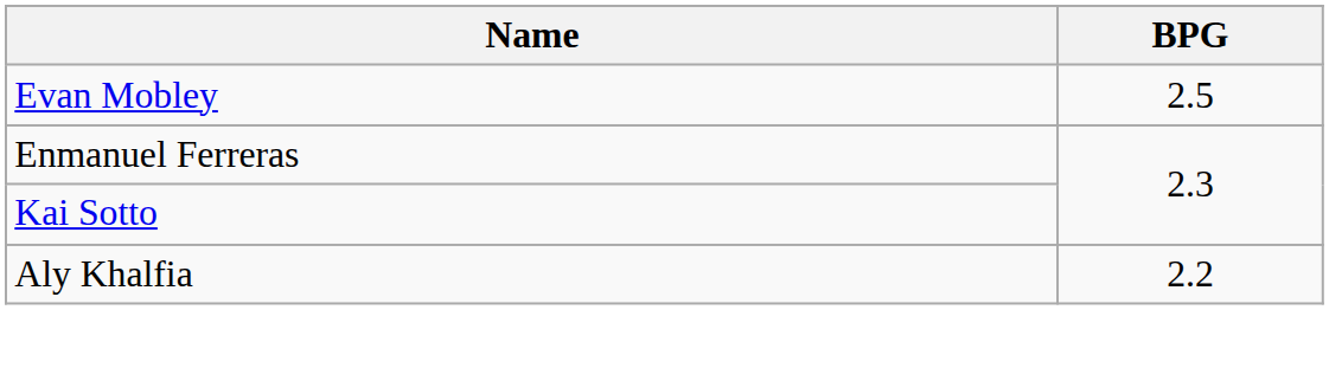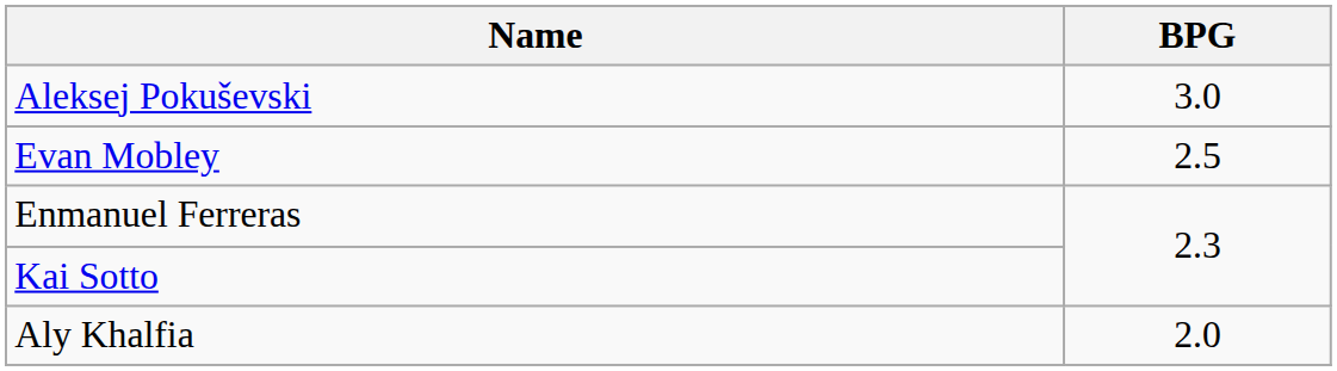 <table class=wikitable width="90%">
 <tr>
 <th width="80%">Name</th>
 <th width="20%">BPG</th>
+</tr>
+<tr>
+<td> <a href='#'>Aleksej Pokuševski</a></td>
+<td align=center>3.0</td>
 </tr>
 <tr>
 <td> <a href='#'>Evan Mobley</a></td>
 <td align=center>2.5</td>
 </tr>
 <tr>
 <td> Enmanuel Ferreras</td>
 <td align=center rowspan=2>2.3</td>
 </tr>
 <tr>
 <td> <a href='#'>Kai Sotto</a></td>
 </tr>
 <tr>
 <td> Aly Khalfia</td>
-<td align=center>2.2</td>
+<td align=center>2.0</td>
 </tr>
 </table>
